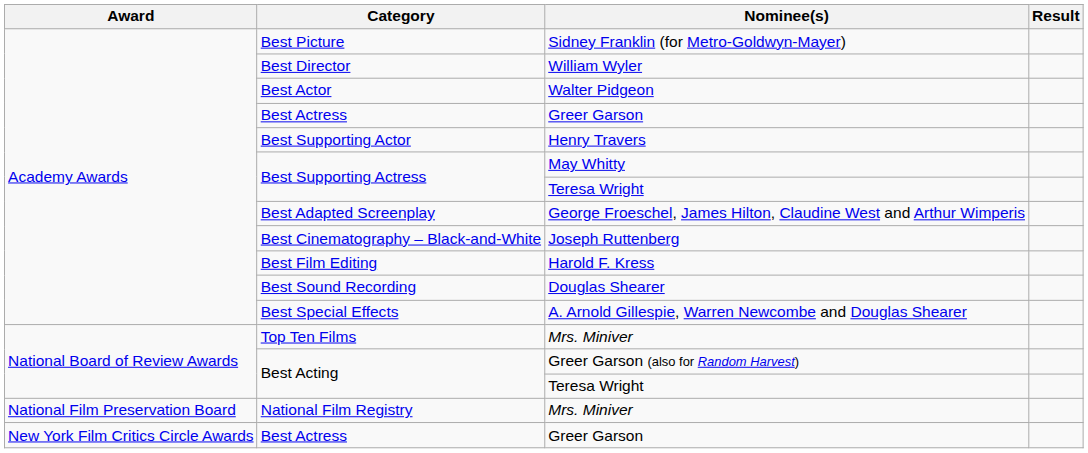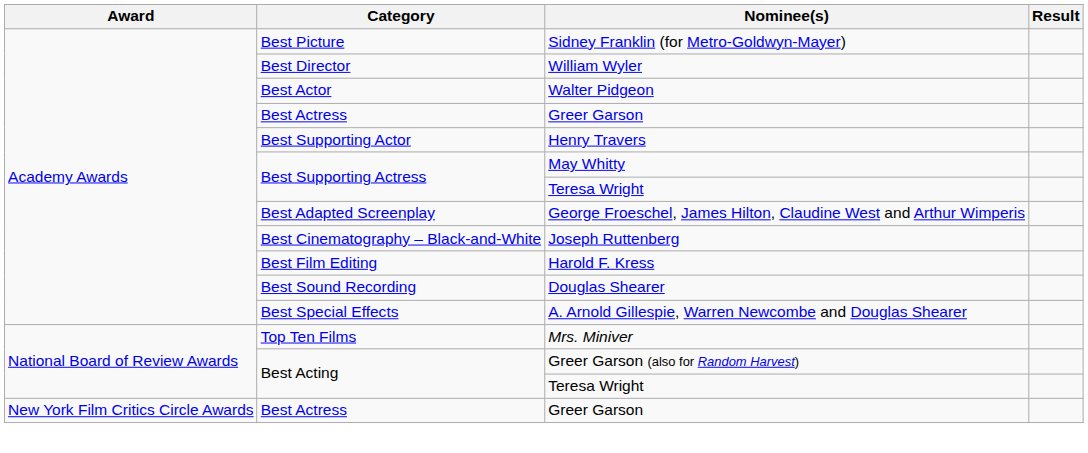 <table class="wikitable plainrowheaders">
 <tr>
 <th>Award</th>
 <th>Category</th>
 <th>Nominee(s)</th>
 <th>Result</th>
 </tr>
 <tr>
 <td rowspan="12"><a href='#'>Academy Awards</a></td>
 <td><a href='#'>Best Picture</a></td>
 <td><a href='#'>Sidney Franklin</a> (for <a href='#'>Metro-Goldwyn-Mayer</a>)</td>
 <td></td>
 </tr>
 <tr>
 <td><a href='#'>Best Director</a></td>
 <td><a href='#'>William Wyler</a></td>
 <td></td>
 </tr>
 <tr>
 <td><a href='#'>Best Actor</a></td>
 <td><a href='#'>Walter Pidgeon</a></td>
 <td></td>
 </tr>
 <tr>
 <td><a href='#'>Best Actress</a></td>
 <td><a href='#'>Greer Garson</a></td>
 <td></td>
 </tr>
 <tr>
 <td><a href='#'>Best Supporting Actor</a></td>
 <td><a href='#'>Henry Travers</a></td>
 <td></td>
 </tr>
 <tr>
 <td rowspan="2"><a href='#'>Best Supporting Actress</a></td>
 <td><a href='#'>May Whitty</a></td>
 <td></td>
 </tr>
 <tr>
 <td><a href='#'>Teresa Wright</a></td>
 <td></td>
 </tr>
 <tr>
 <td><a href='#'>Best Adapted Screenplay</a></td>
 <td><a href='#'>George Froeschel</a>, <a href='#'>James Hilton</a>, <a href='#'>Claudine West</a> and <a href='#'>Arthur Wimperis</a></td>
 <td></td>
 </tr>
 <tr>
 <td><a href='#'>Best Cinematography – Black-and-White</a></td>
 <td><a href='#'>Joseph Ruttenberg</a></td>
 <td></td>
 </tr>
 <tr>
 <td><a href='#'>Best Film Editing</a></td>
 <td><a href='#'>Harold F. Kress</a></td>
 <td></td>
 </tr>
 <tr>
 <td><a href='#'>Best Sound Recording</a></td>
 <td><a href='#'>Douglas Shearer</a></td>
 <td></td>
 </tr>
 <tr>
 <td><a href='#'>Best Special Effects</a></td>
 <td><a href='#'>A. Arnold Gillespie</a>, <a href='#'>Warren Newcombe</a> and <a href='#'>Douglas Shearer</a></td>
 <td></td>
 </tr>
 <tr>
 <td rowspan="3"><a href='#'>National Board of Review Awards</a></td>
 <td><a href='#'>Top Ten Films</a></td>
 <td><em>Mrs. Miniver</em></td>
 <td></td>
 </tr>
 <tr>
 <td rowspan="2">Best Acting</td>
 <td>Greer Garson <small>(also for <em><a href='#'>Random Harvest</a></em>)</small></td>
 <td></td>
 </tr>
 <tr>
 <td>Teresa Wright</td>
 <td></td>
 </tr>
 <tr>
-<td><a href='#'>National Film Preservation Board</a></td>
-<td><a href='#'>National Film Registry</a></td>
-<td><em>Mrs. Miniver</em></td>
-<td></td>
-</tr>
-<tr>
 <td><a href='#'>New York Film Critics Circle Awards</a></td>
 <td><a href='#'>Best Actress</a></td>
 <td>Greer Garson</td>
 <td></td>
 </tr>
 </table>
